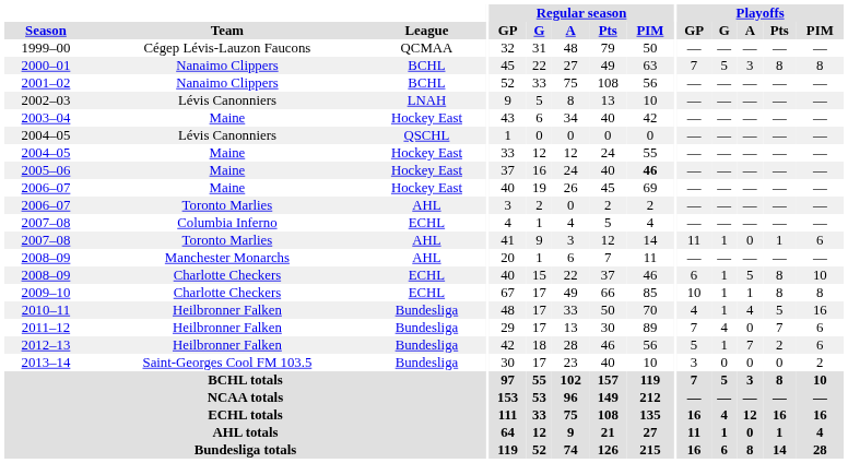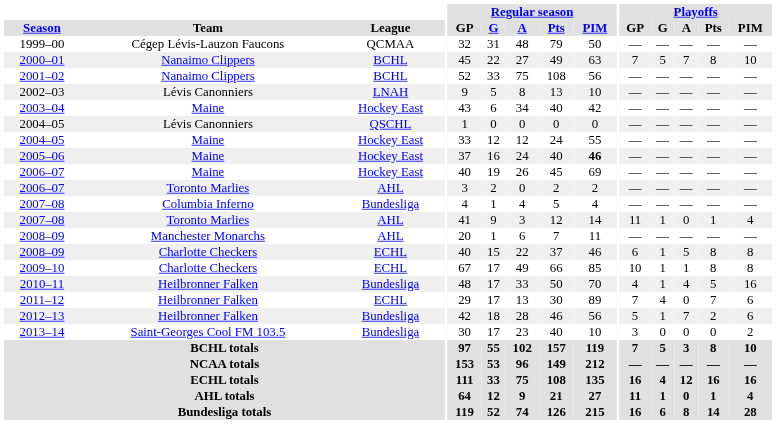 <table border="0" cellpadding="1" cellspacing="0" style="text-align:center; width:60em">
 <tr bgcolor="#e0e0e0">
 <th colspan="3" bgcolor="#ffffff"></th>
 <th rowspan="100" bgcolor="#ffffff"></th>
 <th colspan="5"><a href='#'>Regular season</a></th>
 <th rowspan="100" bgcolor="#ffffff"></th>
 <th colspan="5"><a href='#'>Playoffs</a></th>
 </tr>
 <tr bgcolor="#e0e0e0">
 <th><a href='#'>Season</a></th>
 <th>Team</th>
 <th>League</th>
 <th>GP</th>
 <th><a href='#'>G</a></th>
 <th><a href='#'>A</a></th>
 <th><a href='#'>Pts</a></th>
 <th><a href='#'>PIM</a></th>
 <th>GP</th>
 <th>G</th>
 <th>A</th>
 <th>Pts</th>
 <th>PIM</th>
 </tr>
 <tr>
 <td>1999–00</td>
 <td>Cégep Lévis-Lauzon Faucons</td>
 <td>QCMAA</td>
 <td>32</td>
 <td>31</td>
 <td>48</td>
 <td>79</td>
 <td>50</td>
 <td>—</td>
 <td>—</td>
 <td>—</td>
 <td>—</td>
 <td>—</td>
 </tr>
 <tr bgcolor="f0f0f0">
 <td><a href='#'>2000–01</a></td>
 <td><a href='#'>Nanaimo Clippers</a></td>
 <td><a href='#'>BCHL</a></td>
 <td>45</td>
 <td>22</td>
 <td>27</td>
 <td>49</td>
 <td>63</td>
 <td>7</td>
 <td>5</td>
-<td>3</td>
+<td>7</td>
 <td>8</td>
-<td>8</td>
+<td>10</td>
 </tr>
 <tr>
 <td><a href='#'>2001–02</a></td>
 <td><a href='#'>Nanaimo Clippers</a></td>
 <td><a href='#'>BCHL</a></td>
 <td>52</td>
 <td>33</td>
 <td>75</td>
 <td>108</td>
 <td>56</td>
 <td>—</td>
 <td>—</td>
 <td>—</td>
 <td>—</td>
 <td>—</td>
 </tr>
 <tr bgcolor="f0f0f0">
 <td>2002–03</td>
 <td>Lévis Canonniers</td>
 <td><a href='#'>LNAH</a></td>
 <td>9</td>
 <td>5</td>
 <td>8</td>
 <td>13</td>
 <td>10</td>
 <td>—</td>
 <td>—</td>
 <td>—</td>
 <td>—</td>
 <td>—</td>
 </tr>
 <tr>
 <td><a href='#'>2003–04</a></td>
 <td><a href='#'>Maine</a></td>
 <td><a href='#'>Hockey East</a></td>
 <td>43</td>
 <td>6</td>
 <td>34</td>
 <td>40</td>
 <td>42</td>
 <td>—</td>
 <td>—</td>
 <td>—</td>
 <td>—</td>
 <td>—</td>
 </tr>
 <tr bgcolor="f0f0f0">
 <td>2004–05</td>
 <td>Lévis Canonniers</td>
 <td><a href='#'>QSCHL</a></td>
 <td>1</td>
 <td>0</td>
 <td>0</td>
 <td>0</td>
 <td>0</td>
 <td>—</td>
 <td>—</td>
 <td>—</td>
 <td>—</td>
 <td>—</td>
 </tr>
 <tr>
 <td><a href='#'>2004–05</a></td>
 <td><a href='#'>Maine</a></td>
 <td><a href='#'>Hockey East</a></td>
 <td>33</td>
 <td>12</td>
 <td>12</td>
 <td>24</td>
 <td>55</td>
 <td>—</td>
 <td>—</td>
 <td>—</td>
 <td>—</td>
 <td>—</td>
 </tr>
 <tr bgcolor="f0f0f0">
 <td><a href='#'>2005–06</a></td>
 <td><a href='#'>Maine</a></td>
 <td><a href='#'>Hockey East</a></td>
 <td>37</td>
 <td>16</td>
 <td>24</td>
 <td>40</td>
 <td><strong>46</strong></td>
 <td>—</td>
 <td>—</td>
 <td>—</td>
 <td>—</td>
 <td>—</td>
 </tr>
 <tr>
 <td><a href='#'>2006–07</a></td>
 <td><a href='#'>Maine</a></td>
 <td><a href='#'>Hockey East</a></td>
 <td>40</td>
 <td>19</td>
 <td>26</td>
 <td>45</td>
 <td>69</td>
 <td>—</td>
 <td>—</td>
 <td>—</td>
 <td>—</td>
 <td>—</td>
 </tr>
 <tr bgcolor="f0f0f0">
 <td><a href='#'>2006–07</a></td>
 <td><a href='#'>Toronto Marlies</a></td>
 <td><a href='#'>AHL</a></td>
 <td>3</td>
 <td>2</td>
 <td>0</td>
 <td>2</td>
 <td>2</td>
 <td>—</td>
 <td>—</td>
 <td>—</td>
 <td>—</td>
 <td>—</td>
 </tr>
 <tr>
 <td><a href='#'>2007–08</a></td>
 <td><a href='#'>Columbia Inferno</a></td>
-<td><a href='#'>ECHL</a></td>
+<td><a href='#'>Bundesliga</a></td>
 <td>4</td>
 <td>1</td>
 <td>4</td>
 <td>5</td>
 <td>4</td>
 <td>—</td>
 <td>—</td>
 <td>—</td>
 <td>—</td>
 <td>—</td>
 </tr>
 <tr bgcolor="f0f0f0">
 <td><a href='#'>2007–08</a></td>
 <td><a href='#'>Toronto Marlies</a></td>
 <td><a href='#'>AHL</a></td>
 <td>41</td>
 <td>9</td>
 <td>3</td>
 <td>12</td>
 <td>14</td>
 <td>11</td>
 <td>1</td>
 <td>0</td>
 <td>1</td>
-<td>6</td>
+<td>4</td>
 </tr>
 <tr>
 <td><a href='#'>2008–09</a></td>
 <td><a href='#'>Manchester Monarchs</a></td>
 <td><a href='#'>AHL</a></td>
 <td>20</td>
 <td>1</td>
 <td>6</td>
 <td>7</td>
 <td>11</td>
 <td>—</td>
 <td>—</td>
 <td>—</td>
 <td>—</td>
 <td>—</td>
 </tr>
 <tr bgcolor="f0f0f0">
 <td><a href='#'>2008–09</a></td>
 <td><a href='#'>Charlotte Checkers</a></td>
 <td><a href='#'>ECHL</a></td>
 <td>40</td>
 <td>15</td>
 <td>22</td>
 <td>37</td>
 <td>46</td>
 <td>6</td>
 <td>1</td>
 <td>5</td>
 <td>8</td>
-<td>10</td>
+<td>8</td>
 </tr>
 <tr>
 <td><a href='#'>2009–10</a></td>
 <td><a href='#'>Charlotte Checkers</a></td>
 <td><a href='#'>ECHL</a></td>
 <td>67</td>
 <td>17</td>
 <td>49</td>
 <td>66</td>
 <td>85</td>
 <td>10</td>
 <td>1</td>
 <td>1</td>
 <td>8</td>
 <td>8</td>
 </tr>
 <tr bgcolor="f0f0f0">
 <td><a href='#'>2010–11</a></td>
 <td><a href='#'>Heilbronner Falken</a></td>
 <td><a href='#'>Bundesliga</a></td>
 <td>48</td>
 <td>17</td>
 <td>33</td>
 <td>50</td>
 <td>70</td>
 <td>4</td>
 <td>1</td>
 <td>4</td>
 <td>5</td>
 <td>16</td>
 </tr>
 <tr>
 <td><a href='#'>2011–12</a></td>
 <td><a href='#'>Heilbronner Falken</a></td>
-<td><a href='#'>Bundesliga</a></td>
+<td><a href='#'>ECHL</a></td>
 <td>29</td>
 <td>17</td>
 <td>13</td>
 <td>30</td>
 <td>89</td>
 <td>7</td>
 <td>4</td>
 <td>0</td>
 <td>7</td>
 <td>6</td>
 </tr>
 <tr bgcolor="f0f0f0">
 <td><a href='#'>2012–13</a></td>
 <td><a href='#'>Heilbronner Falken</a></td>
 <td><a href='#'>Bundesliga</a></td>
 <td>42</td>
 <td>18</td>
 <td>28</td>
 <td>46</td>
 <td>56</td>
 <td>5</td>
 <td>1</td>
 <td>7</td>
 <td>2</td>
 <td>6</td>
 </tr>
 <tr>
 <td><a href='#'>2013–14</a></td>
 <td><a href='#'>Saint-Georges Cool FM 103.5</a></td>
 <td><a href='#'>Bundesliga</a></td>
 <td>30</td>
 <td>17</td>
 <td>23</td>
 <td>40</td>
 <td>10</td>
 <td>3</td>
 <td>0</td>
 <td>0</td>
 <td>0</td>
 <td>2</td>
 </tr>
 <tr bgcolor="#e0e0e0">
 <th colspan="3">BCHL totals</th>
 <th>97</th>
 <th>55</th>
 <th>102</th>
 <th>157</th>
 <th>119</th>
 <th>7</th>
 <th>5</th>
 <th>3</th>
 <th>8</th>
 <th>10</th>
 </tr>
 <tr bgcolor="#e0e0e0">
 <th colspan="3">NCAA totals</th>
 <th>153</th>
 <th>53</th>
 <th>96</th>
 <th>149</th>
 <th>212</th>
 <th>—</th>
 <th>—</th>
 <th>—</th>
 <th>—</th>
 <th>—</th>
 </tr>
 <tr bgcolor="#e0e0e0">
 <th colspan="3">ECHL totals</th>
 <th>111</th>
 <th>33</th>
 <th>75</th>
 <th>108</th>
 <th>135</th>
 <th>16</th>
 <th>4</th>
 <th>12</th>
 <th>16</th>
 <th>16</th>
 </tr>
 <tr bgcolor="#e0e0e0">
 <th colspan="3">AHL totals</th>
 <th>64</th>
 <th>12</th>
 <th>9</th>
 <th>21</th>
 <th>27</th>
 <th>11</th>
 <th>1</th>
 <th>0</th>
 <th>1</th>
 <th>4</th>
 </tr>
 <tr bgcolor="#e0e0e0">
 <th colspan="3">Bundesliga totals</th>
 <th>119</th>
 <th>52</th>
 <th>74</th>
 <th>126</th>
 <th>215</th>
 <th>16</th>
 <th>6</th>
 <th>8</th>
 <th>14</th>
 <th>28</th>
 </tr>
 </table>
